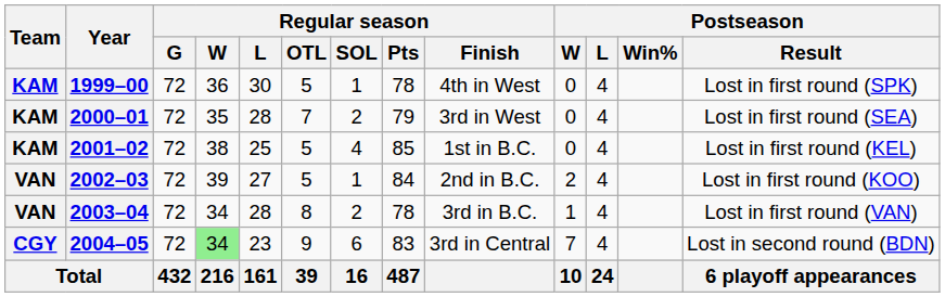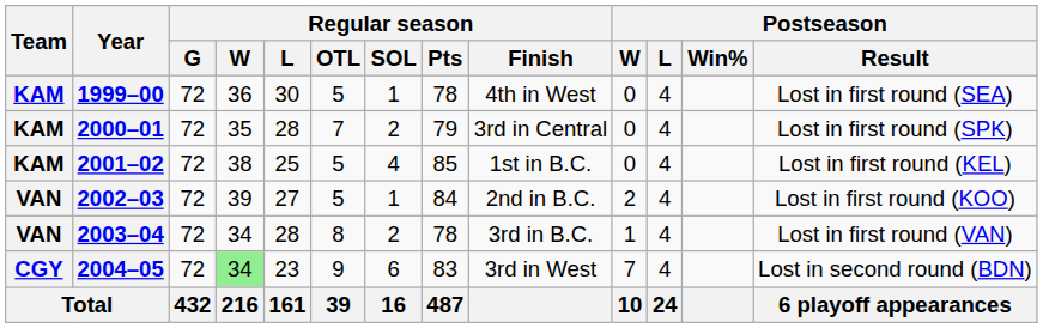 <table class="wikitable" style="font-size:95%; text-align:center;">
 <tr>
 <th rowspan="2">Team</th>
 <th rowspan="2">Year</th>
 <th colspan="7">Regular season</th>
 <th colspan="4">Postseason</th>
 </tr>
 <tr>
 <th>G</th>
 <th>W</th>
 <th>L</th>
 <th>OTL</th>
 <th>SOL</th>
 <th>Pts</th>
 <th>Finish</th>
 <th>W</th>
 <th>L</th>
 <th>Win%</th>
 <th>Result</th>
 </tr>
 <tr>
 <th><a href='#'>KAM</a></th>
 <th><a href='#'>1999–00</a></th>
 <td>72</td>
 <td>36</td>
 <td>30</td>
 <td>5</td>
 <td>1</td>
 <td>78</td>
 <td>4th in West</td>
 <td>0</td>
 <td>4</td>
 <td></td>
-<td>Lost in first round (<a href='#'>SPK</a>)</td>
+<td>Lost in first round (<a href='#'>SEA</a>)</td>
 </tr>
 <tr>
 <th>KAM</th>
 <th><a href='#'>2000–01</a></th>
 <td>72</td>
 <td>35</td>
 <td>28</td>
 <td>7</td>
 <td>2</td>
 <td>79</td>
-<td>3rd in West</td>
+<td>3rd in Central</td>
 <td>0</td>
 <td>4</td>
 <td></td>
-<td>Lost in first round (<a href='#'>SEA</a>)</td>
+<td>Lost in first round (<a href='#'>SPK</a>)</td>
 </tr>
 <tr>
 <th>KAM</th>
 <th><a href='#'>2001–02</a></th>
 <td>72</td>
 <td>38</td>
 <td>25</td>
 <td>5</td>
 <td>4</td>
 <td>85</td>
 <td>1st in B.C.</td>
 <td>0</td>
 <td>4</td>
 <td></td>
 <td>Lost in first round (<a href='#'>KEL</a>)</td>
 </tr>
 <tr>
 <th>VAN</th>
 <th><a href='#'>2002–03</a></th>
 <td>72</td>
 <td>39</td>
 <td>27</td>
 <td>5</td>
 <td>1</td>
 <td>84</td>
 <td>2nd in B.C.</td>
 <td>2</td>
 <td>4</td>
 <td></td>
 <td>Lost in first round (<a href='#'>KOO</a>)</td>
 </tr>
 <tr>
 <th>VAN</th>
 <th><a href='#'>2003–04</a></th>
 <td>72</td>
 <td>34</td>
 <td>28</td>
 <td>8</td>
 <td>2</td>
 <td>78</td>
 <td>3rd in B.C.</td>
 <td>1</td>
 <td>4</td>
 <td></td>
 <td>Lost in first round (<a href='#'>VAN</a>)</td>
 </tr>
 <tr>
 <th><a href='#'>CGY</a></th>
 <th><a href='#'>2004–05</a></th>
 <td>72</td>
 <td style="background: lightgreen;">34</td>
 <td>23</td>
 <td>9</td>
 <td>6</td>
 <td>83</td>
-<td>3rd in Central</td>
+<td>3rd in West</td>
 <td>7</td>
 <td>4</td>
 <td></td>
 <td>Lost in second round (<a href='#'>BDN</a>)</td>
 </tr>
 <tr>
 <th colspan="2">Total</th>
 <th>432</th>
 <th>216</th>
 <th>161</th>
 <th>39</th>
 <th>16</th>
 <th>487</th>
 <th> </th>
 <th>10</th>
 <th>24</th>
 <th></th>
 <th>6 playoff appearances</th>
 </tr>
 </table>
